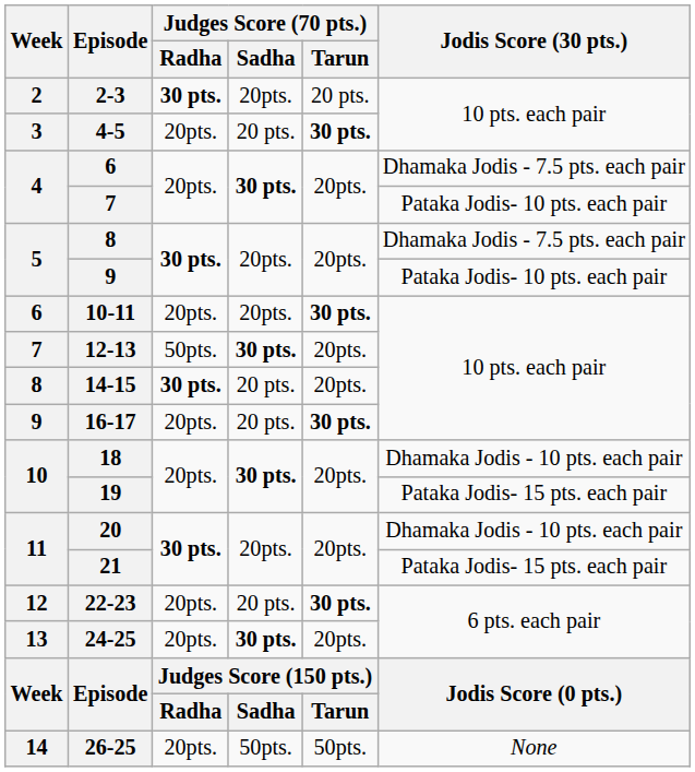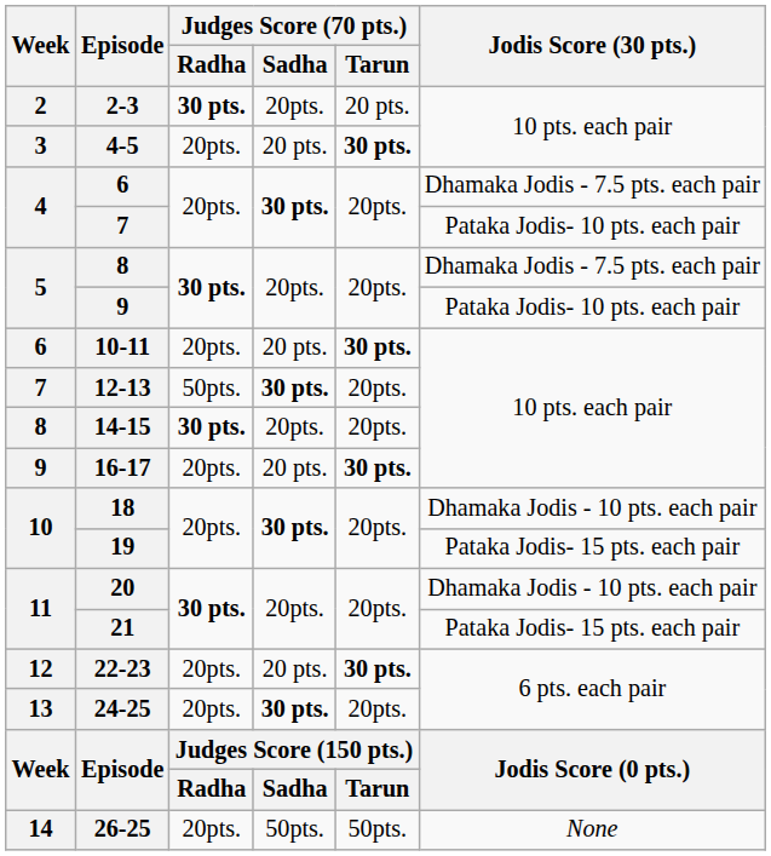 <table class="wikitable mw-collapsible" style="text-align:center; font-size:85%;">
 <tr>
 <th rowspan="2">Week</th>
 <th rowspan="2">Episode</th>
 <th colspan="3">Judges Score (70 pts.)</th>
 <th rowspan="2">Jodis Score (30 pts.)</th>
 </tr>
 <tr>
 <th>Radha</th>
 <th>Sadha</th>
 <th>Tarun</th>
 </tr>
 <tr>
 <th>2</th>
 <th>2-3</th>
 <td><strong>30 pts.</strong></td>
 <td>20pts.</td>
 <td>20 pts.</td>
 <td rowspan="2">10 pts. each pair</td>
 </tr>
 <tr>
 <th>3</th>
 <th>4-5</th>
 <td>20pts.</td>
 <td>20 pts.</td>
 <td><strong>30 pts.</strong></td>
 </tr>
 <tr>
 <th rowspan="2">4</th>
 <th>6</th>
 <td rowspan="2">20pts.</td>
 <td rowspan="2"><strong>30 pts.</strong></td>
 <td rowspan="2">20pts.</td>
 <td>Dhamaka Jodis - 7.5 pts. each pair</td>
 </tr>
 <tr>
 <th>7</th>
 <td>Pataka Jodis- 10 pts. each pair</td>
 </tr>
 <tr>
 <th rowspan="2">5</th>
 <th>8</th>
 <td rowspan="2"><strong>30 pts.</strong></td>
 <td rowspan="2">20pts.</td>
 <td rowspan="2">20pts.</td>
 <td>Dhamaka Jodis - 7.5 pts. each pair</td>
 </tr>
 <tr>
 <th>9</th>
 <td>Pataka Jodis- 10 pts. each pair</td>
 </tr>
 <tr>
 <th>6</th>
 <th>10-11</th>
 <td>20pts.</td>
-<td>20pts.</td>
+<td>20 pts.</td>
 <td><strong>30 pts.</strong></td>
 <td rowspan="4">10 pts. each pair</td>
 </tr>
 <tr>
 <th>7</th>
 <th>12-13</th>
 <td>50pts.</td>
 <td><strong>30 pts.</strong></td>
 <td>20pts.</td>
 </tr>
 <tr>
 <th>8</th>
 <th>14-15</th>
 <td><strong>30 pts.</strong></td>
-<td>20 pts.</td>
+<td>20pts.</td>
 <td>20pts.</td>
 </tr>
 <tr>
 <th>9</th>
 <th>16-17</th>
 <td>20pts.</td>
 <td>20 pts.</td>
 <td><strong>30 pts.</strong></td>
 </tr>
 <tr>
 <th rowspan="2">10</th>
 <th>18</th>
 <td rowspan="2">20pts.</td>
 <td rowspan="2"><strong>30 pts.</strong></td>
 <td rowspan="2">20pts.</td>
 <td>Dhamaka Jodis - 10 pts. each pair</td>
 </tr>
 <tr>
 <th>19</th>
 <td>Pataka Jodis- 15 pts. each pair</td>
 </tr>
 <tr>
 <th rowspan="2">11</th>
 <th>20</th>
 <td rowspan="2"><strong>30 pts.</strong></td>
 <td rowspan="2">20pts.</td>
 <td rowspan="2">20pts.</td>
 <td>Dhamaka Jodis - 10 pts. each pair</td>
 </tr>
 <tr>
 <th>21</th>
 <td>Pataka Jodis- 15 pts. each pair</td>
 </tr>
 <tr>
 <th>12</th>
 <th>22-23</th>
 <td>20pts.</td>
 <td>20 pts.</td>
 <td><strong>30 pts.</strong></td>
 <td rowspan="2">6 pts. each pair</td>
 </tr>
 <tr>
 <th>13</th>
 <th>24-25</th>
 <td>20pts.</td>
 <td><strong>30 pts.</strong></td>
 <td>20pts.</td>
 </tr>
 <tr>
 <th rowspan="2">Week</th>
 <th rowspan="2">Episode</th>
 <th colspan="3">Judges Score (150 pts.)</th>
 <th rowspan="2">Jodis Score (0 pts.)</th>
 </tr>
 <tr>
 <th>Radha</th>
 <th>Sadha</th>
 <th>Tarun</th>
 </tr>
 <tr>
 <th>14</th>
 <th>26-25</th>
 <td>20pts.</td>
 <td>50pts.</td>
 <td>50pts.</td>
 <td><em>None</em></td>
 </tr>
 </table>
